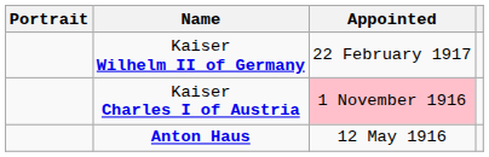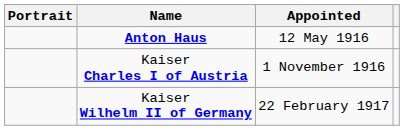 <table class="wikitable" style="text-align:center">
 <tr>
 <th>Portrait</th>
 <th>Name<br></th>
 <th>Appointed</th>
 <th></th>
 </tr>
 <tr>
 <td></td>
-<td>Kaiser<br><strong><a href='#'>Wilhelm II of Germany</a></strong><br></td>
-<td>22 February 1917</td>
+<td><strong><a href='#'>Anton Haus</a></strong><br></td>
+<td>12 May 1916</td>
 <td></td>
 </tr>
 <tr>
 <td></td>
 <td>Kaiser<br><strong><a href='#'>Charles I of Austria</a></strong><br></td>
-<td style="background: pink;">1 November 1916</td>
+<td>1 November 1916</td>
 <td></td>
 </tr>
 <tr>
 <td></td>
-<td><strong><a href='#'>Anton Haus</a></strong><br></td>
-<td>12 May 1916</td>
+<td>Kaiser<br><strong><a href='#'>Wilhelm II of Germany</a></strong><br></td>
+<td>22 February 1917</td>
 <td></td>
 </tr>
 </table>
